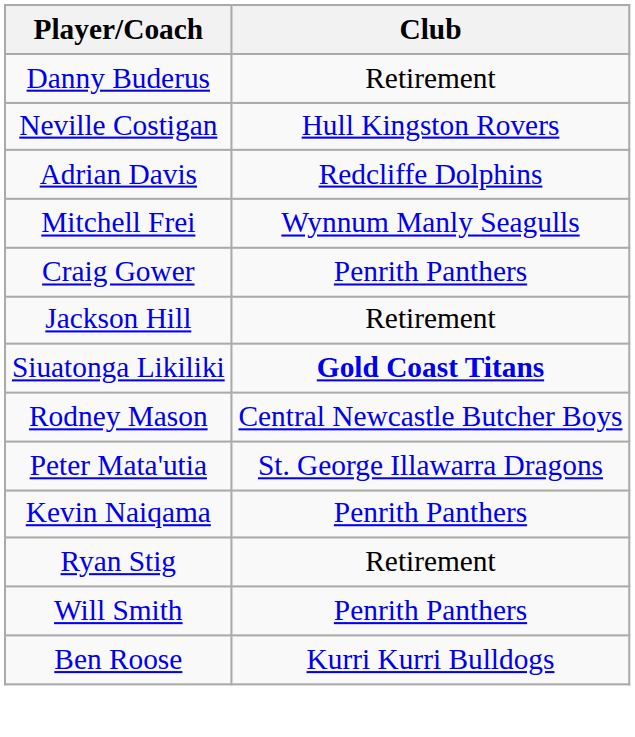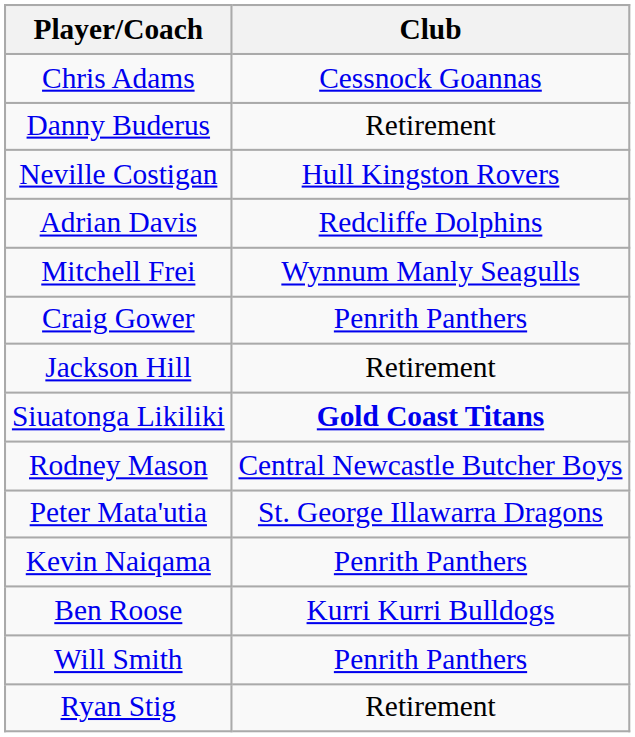 <table class="wikitable sortable" style="text-align: center; font-size:90%">
 <tr style="background:#efefef;">
 <th>Player/Coach</th>
 <th>Club</th>
+</tr>
+<tr>
+<td><a href='#'>Chris Adams</a></td>
+<td><a href='#'>Cessnock Goannas</a></td>
 </tr>
 <tr>
 <td><a href='#'>Danny Buderus</a></td>
 <td>Retirement</td>
 </tr>
 <tr>
 <td><a href='#'>Neville Costigan</a></td>
 <td><a href='#'>Hull Kingston Rovers</a></td>
 </tr>
 <tr>
 <td><a href='#'>Adrian Davis</a></td>
 <td><a href='#'>Redcliffe Dolphins</a></td>
 </tr>
 <tr>
 <td><a href='#'>Mitchell Frei</a></td>
 <td><a href='#'>Wynnum Manly Seagulls</a></td>
 </tr>
 <tr>
 <td><a href='#'>Craig Gower</a></td>
 <td><a href='#'>Penrith Panthers</a></td>
 </tr>
 <tr>
 <td><a href='#'>Jackson Hill</a></td>
 <td>Retirement</td>
 </tr>
 <tr>
 <td><a href='#'>Siuatonga Likiliki</a></td>
 <td><strong><a href='#'>Gold Coast Titans</a></strong></td>
 </tr>
 <tr>
 <td><a href='#'>Rodney Mason</a></td>
 <td><a href='#'>Central Newcastle Butcher Boys</a></td>
 </tr>
 <tr>
 <td><a href='#'>Peter Mata'utia</a></td>
 <td><a href='#'>St. George Illawarra Dragons</a></td>
 </tr>
 <tr>
 <td><a href='#'>Kevin Naiqama</a></td>
 <td><a href='#'>Penrith Panthers</a></td>
 </tr>
 <tr>
-<td><a href='#'>Ryan Stig</a></td>
-<td>Retirement</td>
+<td><a href='#'>Ben Roose</a></td>
+<td><a href='#'>Kurri Kurri Bulldogs</a></td>
 </tr>
 <tr>
 <td><a href='#'>Will Smith</a></td>
 <td><a href='#'>Penrith Panthers</a></td>
 </tr>
 <tr>
-<td><a href='#'>Ben Roose</a></td>
-<td><a href='#'>Kurri Kurri Bulldogs</a></td>
+<td><a href='#'>Ryan Stig</a></td>
+<td>Retirement</td>
 </tr>
 </table>
